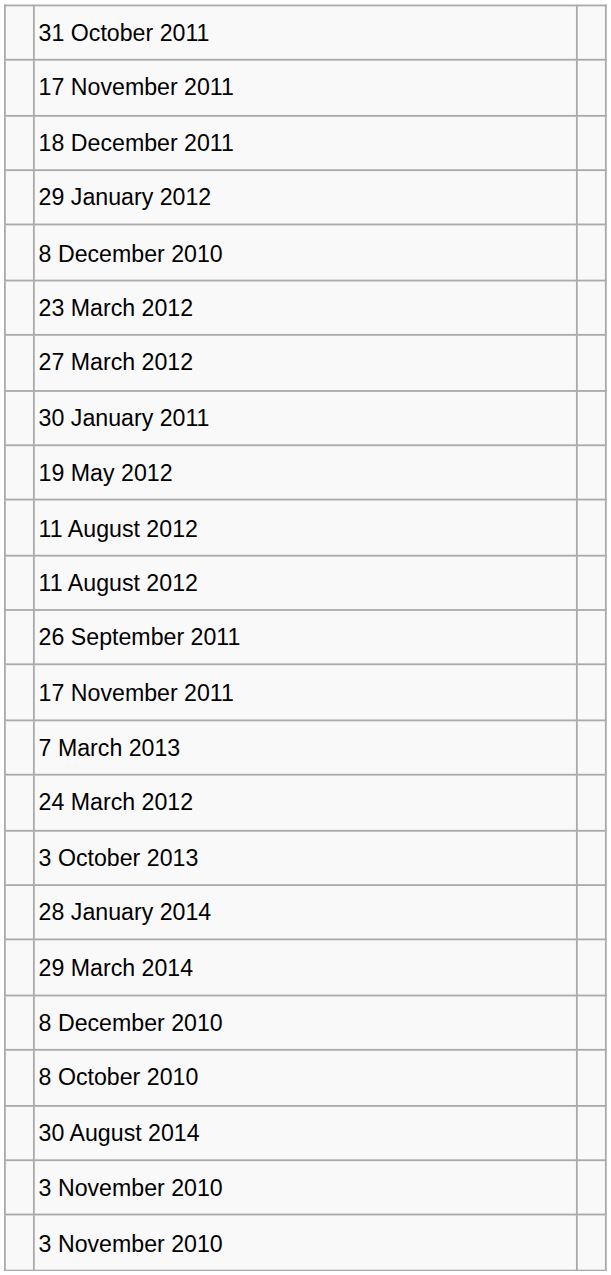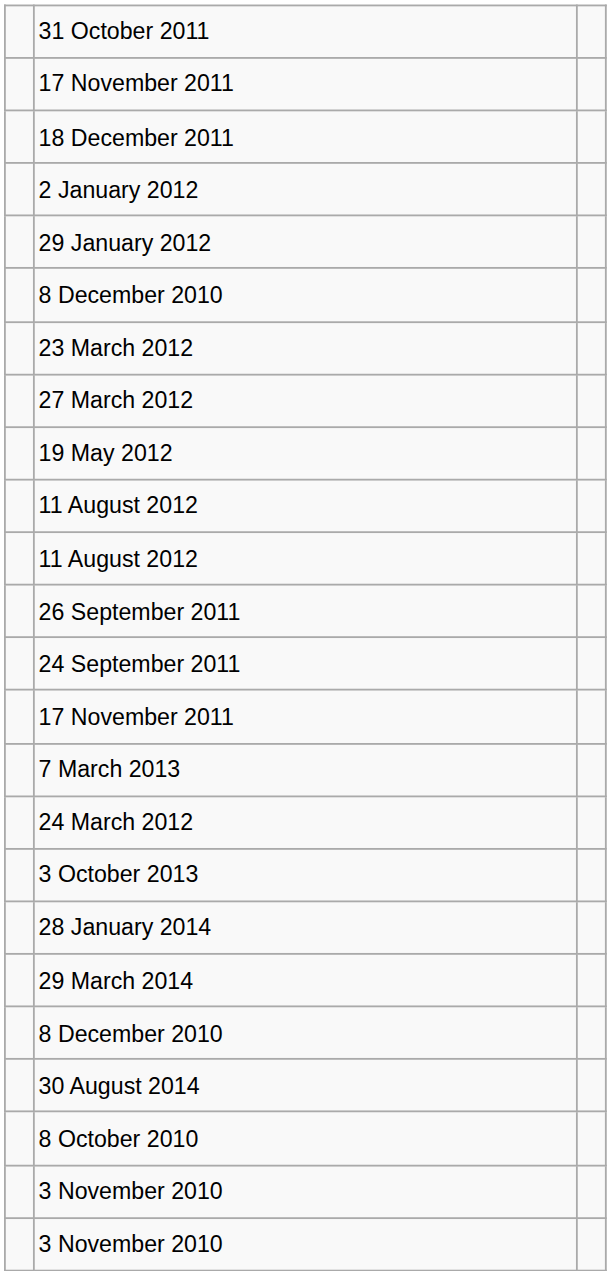 <table class="wikitable" style="font-size: 80%; float: left; width: 26em; margin-right: 1em; height: 700px">
 <tr>
 <td></td>
 <td>31 October 2011</td>
 <td></td>
 </tr>
 <tr>
 <td></td>
 <td>17 November 2011</td>
 <td></td>
 </tr>
 <tr>
 <td></td>
 <td>18 December 2011</td>
+<td></td>
+</tr>
+<tr>
+<td></td>
+<td>2 January 2012</td>
 <td></td>
 </tr>
 <tr>
 <td></td>
 <td>29 January 2012</td>
 <td></td>
 </tr>
 <tr>
 <td></td>
 <td>8 December 2010</td>
 <td></td>
 </tr>
 <tr>
 <td></td>
 <td>23 March 2012</td>
 <td></td>
 </tr>
 <tr>
 <td></td>
 <td>27 March 2012</td>
 <td></td>
 </tr>
 <tr>
 <td></td>
-<td>30 January 2011</td>
-<td></td>
-</tr>
-<tr>
-<td></td>
 <td>19 May 2012</td>
 <td></td>
 </tr>
 <tr>
 <td></td>
 <td>11 August 2012</td>
 <td></td>
 </tr>
 <tr>
 <td></td>
 <td>11 August 2012</td>
 <td></td>
 </tr>
 <tr>
 <td></td>
 <td>26 September 2011</td>
+<td></td>
+</tr>
+<tr>
+<td></td>
+<td>24 September 2011</td>
 <td></td>
 </tr>
 <tr>
 <td></td>
 <td>17 November 2011</td>
 <td></td>
 </tr>
 <tr>
 <td></td>
 <td>7 March 2013</td>
 <td></td>
 </tr>
 <tr>
 <td></td>
 <td>24 March 2012</td>
 <td></td>
 </tr>
 <tr>
 <td></td>
 <td>3 October 2013</td>
 <td></td>
 </tr>
 <tr>
 <td></td>
 <td>28 January 2014</td>
 <td></td>
 </tr>
 <tr>
 <td></td>
 <td>29 March 2014</td>
 <td></td>
 </tr>
 <tr>
 <td></td>
 <td>8 December 2010</td>
 <td></td>
 </tr>
 <tr>
 <td></td>
-<td>8 October 2010</td>
+<td>30 August 2014</td>
 <td></td>
 </tr>
 <tr>
 <td></td>
-<td>30 August 2014</td>
+<td>8 October 2010</td>
 <td></td>
 </tr>
 <tr>
 <td></td>
 <td>3 November 2010</td>
 <td></td>
 </tr>
 <tr>
 <td></td>
 <td>3 November 2010</td>
 <td></td>
 </tr>
 </table>
